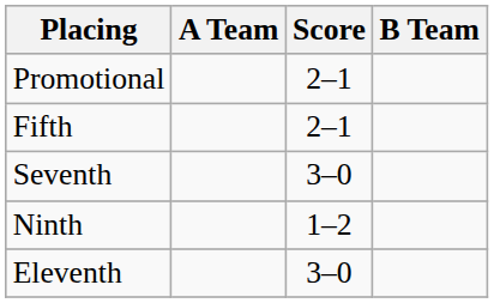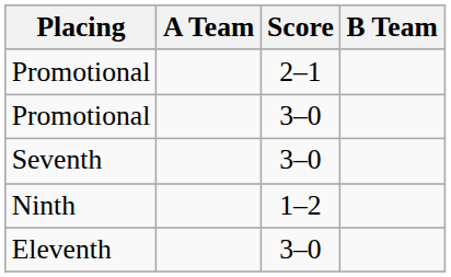 <table class=wikitable style="border:1px solid #AAAAAA;">
 <tr>
 <th>Placing</th>
 <th>A Team</th>
 <th>Score</th>
 <th>B Team</th>
 </tr>
 <tr>
 <td>Promotional</td>
 <td><strong></strong></td>
 <td align="center">2–1</td>
 <td></td>
 </tr>
 <tr>
-<td>Fifth</td>
+<td>Promotional</td>
 <td><strong></strong></td>
-<td align="center">2–1</td>
+<td align="center">3–0</td>
 <td></td>
 </tr>
 <tr>
 <td>Seventh</td>
 <td><strong></strong></td>
 <td align="center">3–0</td>
 <td></td>
 </tr>
 <tr>
 <td>Ninth</td>
 <td></td>
 <td align="center">1–2</td>
 <td><strong></strong></td>
 </tr>
 <tr>
 <td>Eleventh</td>
 <td><strong></strong></td>
 <td align="center">3–0</td>
 <td></td>
 </tr>
 </table>
